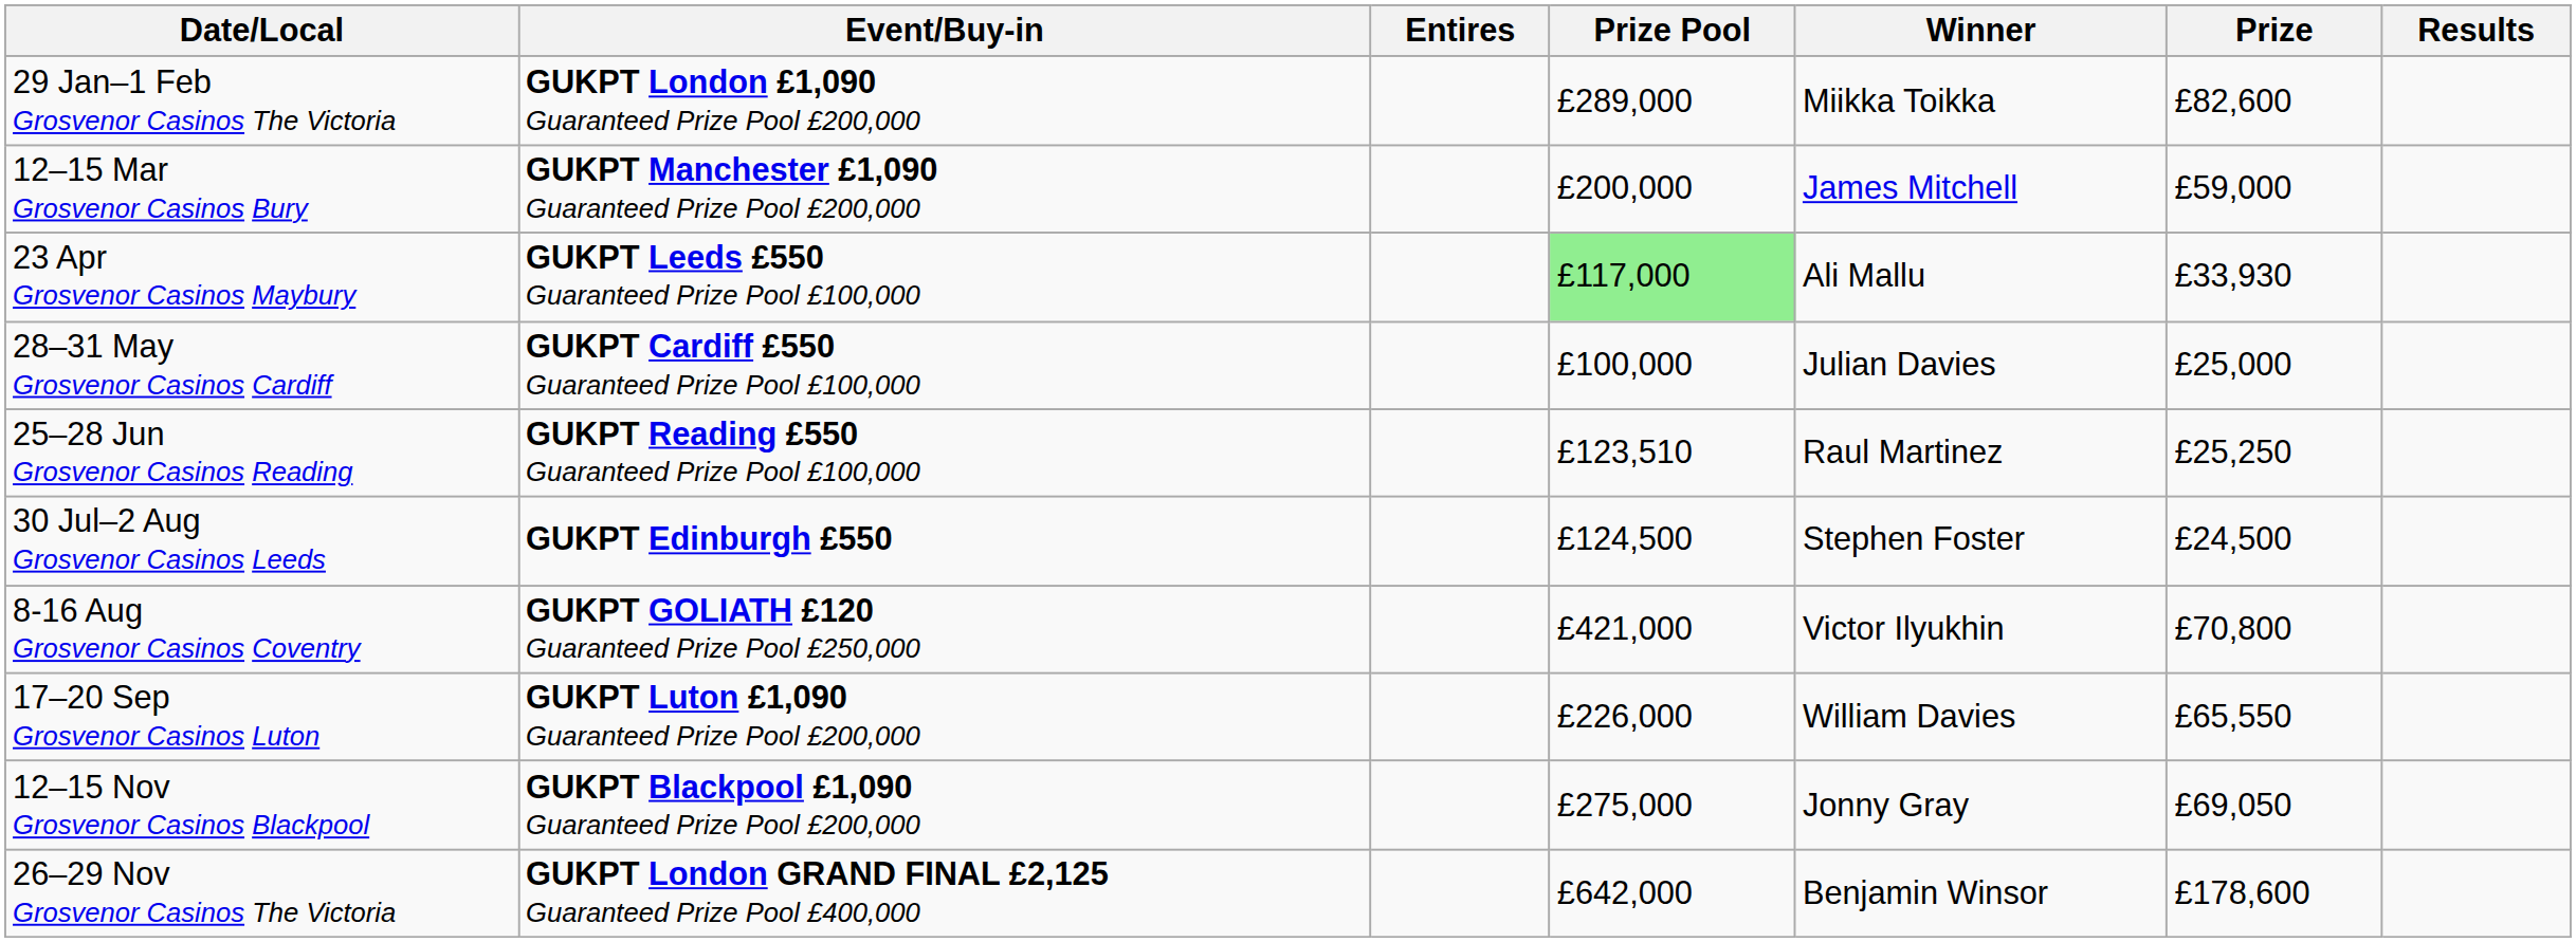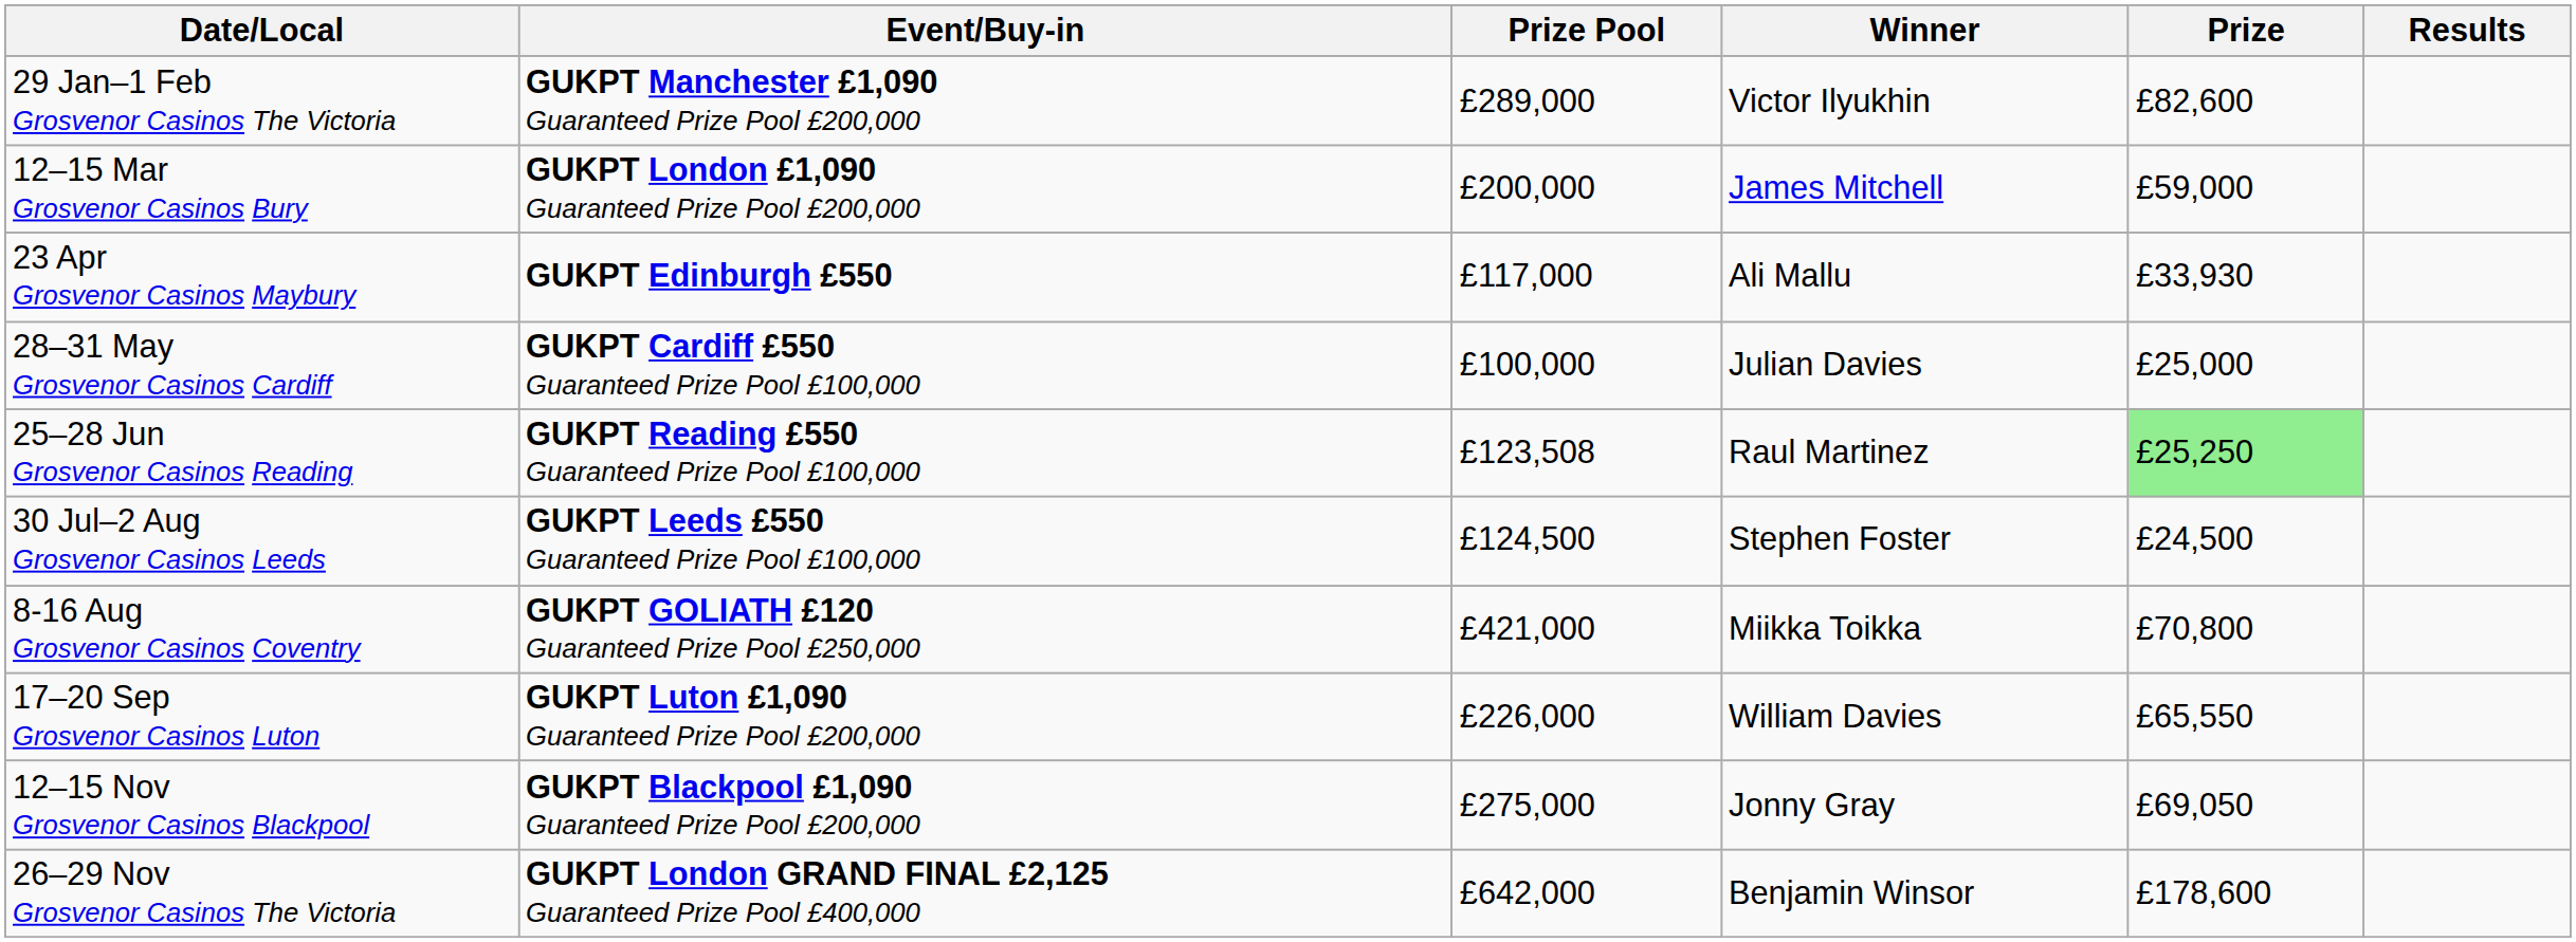 <table class="wikitable" width="100%">
 <tr>
 <th width="20%">Date/Local</th>
 <th !width="15%">Event/Buy-in</th>
-<th !width="10%">Entires</th>
 <th !width="10%">Prize Pool</th>
 <th !width="25%">Winner</th>
 <th !width="10%">Prize</th>
 <th !width="10%">Results</th>
 </tr>
 <tr>
 <td>29 Jan–1 Feb<br><small><em><a href='#'>Grosvenor Casinos</a> The Victoria</em></small></td>
-<td> <strong>GUKPT <a href='#'>London</a> £1,090</strong><br><small><em>Guaranteed Prize Pool £200,000</em></small></td>
-<td></td>
+<td> <strong>GUKPT <a href='#'>Manchester</a> £1,090</strong><br><small><em>Guaranteed Prize Pool £200,000</em></small></td>
 <td>£289,000</td>
-<td> Miikka Toikka</td>
+<td> Victor Ilyukhin</td>
 <td>£82,600</td>
 <td></td>
 </tr>
 <tr>
 <td>12–15 Mar<br><small><em><a href='#'>Grosvenor Casinos</a> <a href='#'>Bury</a></em></small></td>
-<td> <strong>GUKPT <a href='#'>Manchester</a> £1,090</strong><br><small><em>Guaranteed Prize Pool £200,000</em></small></td>
-<td></td>
+<td> <strong>GUKPT <a href='#'>London</a> £1,090</strong><br><small><em>Guaranteed Prize Pool £200,000</em></small></td>
 <td>£200,000</td>
 <td> <a href='#'>James Mitchell</a></td>
 <td>£59,000</td>
 <td></td>
 </tr>
 <tr>
 <td>23 Apr<br><small><em><a href='#'>Grosvenor Casinos</a> <a href='#'>Maybury</a></em></small></td>
-<td> <strong>GUKPT <a href='#'>Leeds</a> £550</strong><br><small><em>Guaranteed Prize Pool £100,000</em></small></td>
-<td></td>
-<td style="background: lightgreen;">£117,000</td>
+<td> <strong>GUKPT <a href='#'>Edinburgh</a> £550</strong></td>
+<td>£117,000</td>
 <td> Ali Mallu</td>
 <td>£33,930</td>
 <td></td>
 </tr>
 <tr>
 <td>28–31 May<br><small><em><a href='#'>Grosvenor Casinos</a> <a href='#'>Cardiff</a></em></small></td>
 <td> <strong>GUKPT <a href='#'>Cardiff</a> £550</strong><br><small><em>Guaranteed Prize Pool £100,000</em></small></td>
-<td></td>
 <td>£100,000</td>
 <td> Julian Davies</td>
 <td>£25,000</td>
 <td></td>
 </tr>
 <tr>
 <td>25–28 Jun<br><small><em><a href='#'>Grosvenor Casinos</a> <a href='#'>Reading</a></em></small></td>
 <td> <strong>GUKPT <a href='#'>Reading</a> £550</strong><br><small><em>Guaranteed Prize Pool £100,000</em></small></td>
-<td></td>
-<td>£123,510</td>
+<td>£123,508</td>
 <td> Raul Martinez</td>
-<td>£25,250</td>
+<td style="background: lightgreen;">£25,250</td>
 <td></td>
 </tr>
 <tr>
 <td>30 Jul–2 Aug<br><small><em><a href='#'>Grosvenor Casinos</a> <a href='#'>Leeds</a></em></small></td>
-<td> <strong>GUKPT <a href='#'>Edinburgh</a> £550</strong></td>
-<td></td>
+<td> <strong>GUKPT <a href='#'>Leeds</a> £550</strong><br><small><em>Guaranteed Prize Pool £100,000</em></small></td>
 <td>£124,500</td>
 <td> Stephen Foster</td>
 <td>£24,500</td>
 <td></td>
 </tr>
 <tr>
 <td>8-16 Aug<br><small><em><a href='#'>Grosvenor Casinos</a> <a href='#'>Coventry</a></em></small></td>
 <td> <strong>GUKPT <a href='#'>GOLIATH</a> £120</strong><br><small><em>Guaranteed Prize Pool £250,000</em></small></td>
-<td></td>
 <td>£421,000</td>
-<td> Victor Ilyukhin</td>
+<td> Miikka Toikka</td>
 <td>£70,800</td>
 <td></td>
 </tr>
 <tr>
 <td>17–20 Sep<br><small><em><a href='#'>Grosvenor Casinos</a> <a href='#'>Luton</a></em></small></td>
 <td> <strong>GUKPT <a href='#'>Luton</a> £1,090</strong><br><small><em>Guaranteed Prize Pool £200,000</em></small></td>
-<td></td>
 <td>£226,000</td>
 <td> William Davies</td>
 <td>£65,550</td>
 <td></td>
 </tr>
 <tr>
 <td>12–15 Nov<br><small><em><a href='#'>Grosvenor Casinos</a> <a href='#'>Blackpool</a></em></small></td>
 <td> <strong>GUKPT <a href='#'>Blackpool</a> £1,090</strong><br><small><em>Guaranteed Prize Pool £200,000</em></small></td>
-<td></td>
 <td>£275,000</td>
 <td> Jonny Gray</td>
 <td>£69,050</td>
 <td></td>
 </tr>
 <tr>
 <td>26–29 Nov<br><small><em><a href='#'>Grosvenor Casinos</a> The Victoria</em></small></td>
 <td> <strong>GUKPT <a href='#'>London</a> GRAND FINAL £2,125</strong><br><small><em>Guaranteed Prize Pool £400,000</em></small></td>
-<td></td>
 <td>£642,000</td>
 <td> Benjamin Winsor</td>
 <td>£178,600</td>
 <td></td>
 </tr>
 </table>
